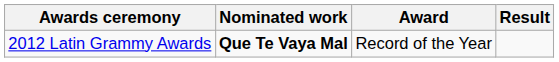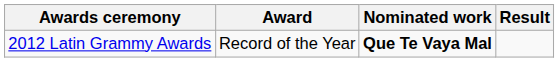 <table class="wikitable">
 <tr>
 <th>Awards ceremony</th>
+<th>Award</th>
 <th>Nominated work</th>
-<th>Award</th>
 <th>Result</th>
 </tr>
 <tr>
 <td><a href='#'>2012 Latin Grammy Awards</a></td>
+<td>Record of the Year</td>
 <td><strong>Que Te Vaya Mal</strong></td>
-<td>Record of the Year</td>
 <td></td>
 </tr>
 </table>
